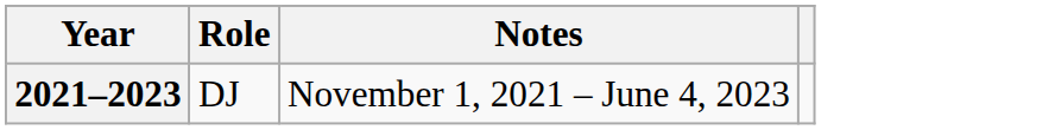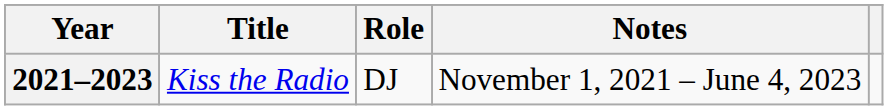 <table class="wikitable sortable plainrowheaders">
 <tr>
 <th scope="col">Year</th>
+<th scope="col">Title</th>
 <th scope="col">Role</th>
 <th scope="col">Notes</th>
 <th scope="col" class="unsortable"></th>
 </tr>
 <tr>
 <th scope="row">2021–2023</th>
+<td><em><a href='#'>Kiss the Radio</a></em></td>
 <td>DJ</td>
 <td>November 1, 2021 – June 4, 2023</td>
 <td align=center></td>
 </tr>
 </table>
